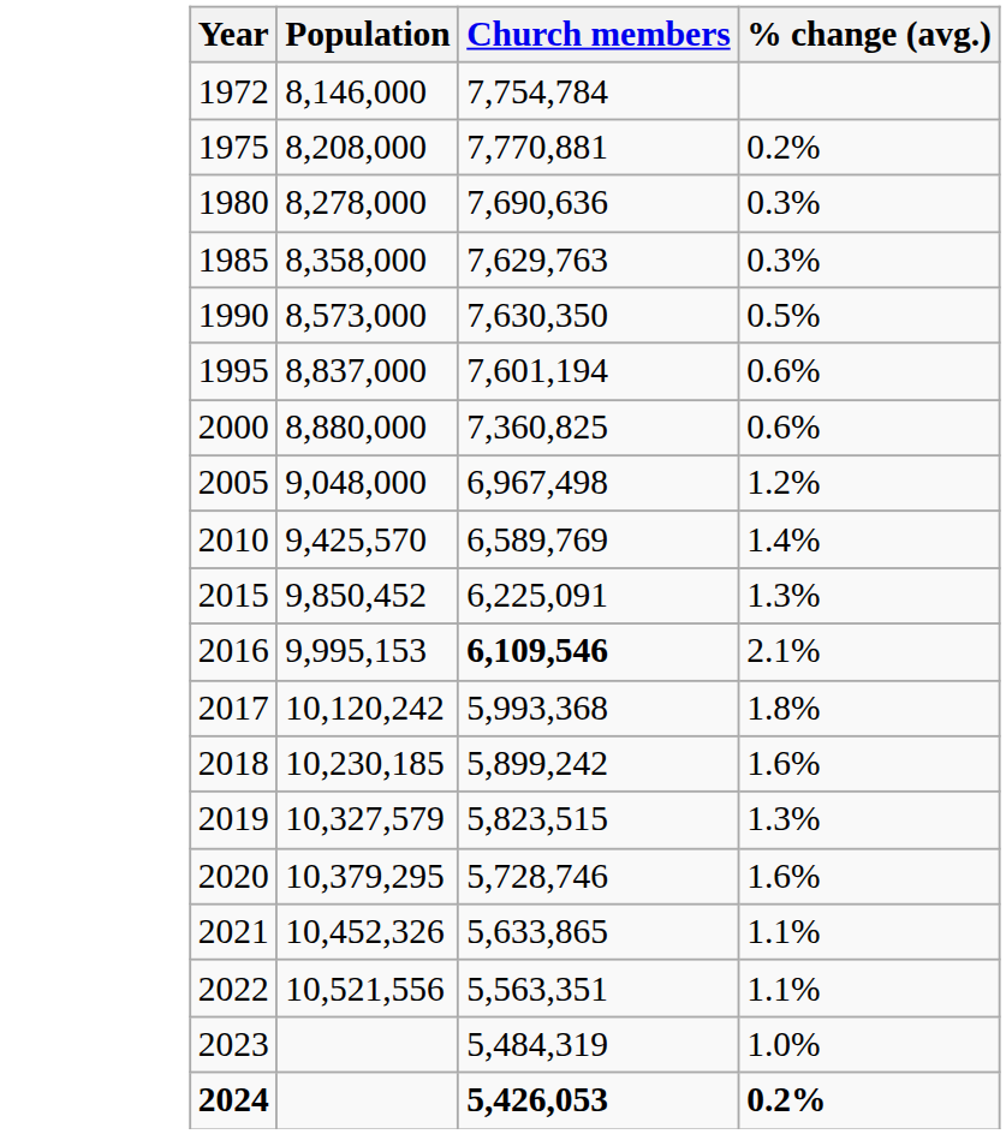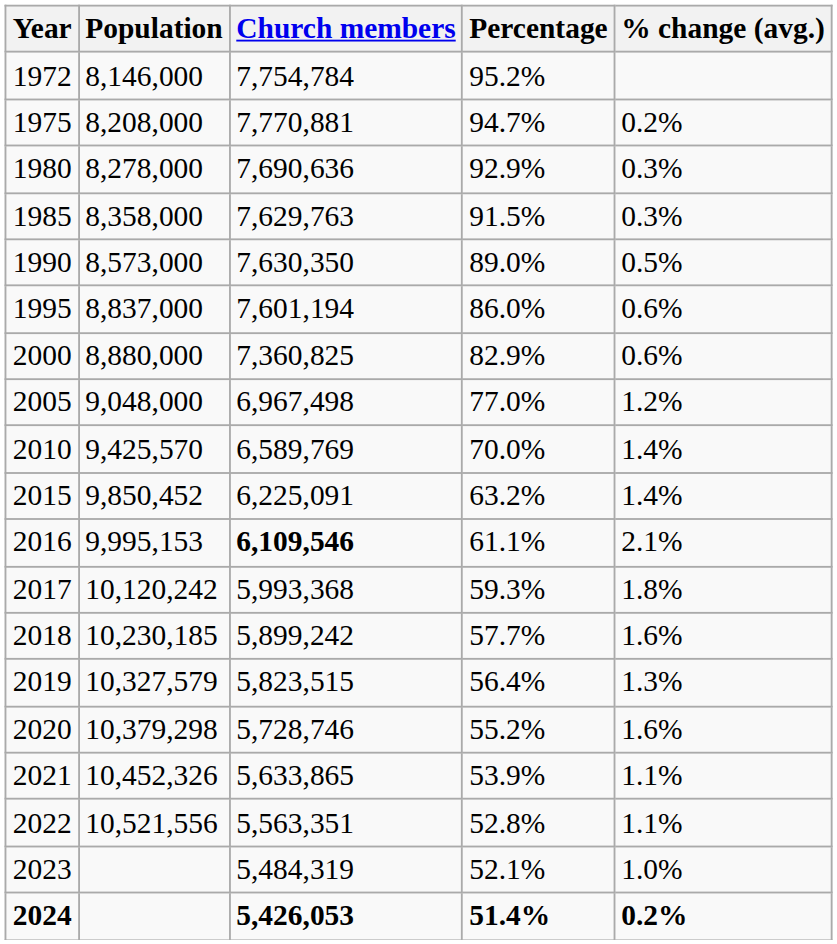 <table class="wikitable" style="float:right; clear:right; margin:0.5em 0 0.5em 1em;">
 <tr>
 <th>Year</th>
 <th>Population</th>
 <th><a href='#'>Church members</a></th>
+<th>Percentage</th>
 <th>% change (avg.)</th>
 </tr>
 <tr>
 <td>1972</td>
 <td>8,146,000</td>
 <td>7,754,784</td>
+<td>95.2%</td>
 <td></td>
 </tr>
 <tr>
 <td>1975</td>
 <td>8,208,000</td>
 <td>7,770,881</td>
+<td>94.7%</td>
 <td>0.2% </td>
 </tr>
 <tr>
 <td>1980</td>
 <td>8,278,000</td>
 <td>7,690,636</td>
+<td>92.9%</td>
 <td>0.3% </td>
 </tr>
 <tr>
 <td>1985</td>
 <td>8,358,000</td>
 <td>7,629,763</td>
+<td>91.5%</td>
 <td>0.3% </td>
 </tr>
 <tr>
 <td>1990</td>
 <td>8,573,000</td>
 <td>7,630,350</td>
+<td>89.0%</td>
 <td>0.5% </td>
 </tr>
 <tr>
 <td>1995</td>
 <td>8,837,000</td>
 <td>7,601,194</td>
+<td>86.0%</td>
 <td>0.6% </td>
 </tr>
 <tr>
 <td>2000</td>
 <td>8,880,000</td>
 <td>7,360,825</td>
+<td>82.9%</td>
 <td>0.6% </td>
 </tr>
 <tr>
 <td>2005</td>
 <td>9,048,000</td>
 <td>6,967,498</td>
+<td>77.0%</td>
 <td>1.2% </td>
 </tr>
 <tr>
 <td>2010</td>
 <td>9,425,570</td>
 <td>6,589,769</td>
+<td>70.0%</td>
 <td>1.4% </td>
 </tr>
 <tr>
 <td>2015</td>
 <td>9,850,452</td>
 <td>6,225,091</td>
-<td>1.3% </td>
+<td>63.2%</td>
+<td>1.4% </td>
 </tr>
 <tr>
 <td>2016</td>
 <td>9,995,153</td>
 <td><strong>6,109,546</strong></td>
+<td>61.1%</td>
 <td>2.1% </td>
 </tr>
 <tr>
 <td>2017</td>
 <td>10,120,242</td>
 <td>5,993,368</td>
+<td>59.3%</td>
 <td>1.8% </td>
 </tr>
 <tr>
 <td>2018</td>
 <td>10,230,185</td>
 <td>5,899,242</td>
+<td>57.7%</td>
 <td>1.6% </td>
 </tr>
 <tr>
 <td>2019</td>
 <td>10,327,579</td>
 <td>5,823,515</td>
+<td>56.4%</td>
 <td>1.3% </td>
 </tr>
 <tr>
 <td>2020</td>
-<td>10,379,295</td>
+<td>10,379,298</td>
 <td>5,728,746</td>
+<td>55.2%</td>
 <td>1.6% </td>
 </tr>
 <tr>
 <td>2021</td>
 <td>10,452,326</td>
 <td>5,633,865</td>
+<td>53.9%</td>
 <td>1.1% </td>
 </tr>
 <tr>
 <td>2022</td>
 <td>10,521,556</td>
 <td>5,563,351</td>
+<td>52.8%</td>
 <td>1.1% </td>
 </tr>
 <tr>
 <td>2023</td>
 <td></td>
 <td>5,484,319</td>
+<td>52.1%</td>
 <td>1.0% </td>
 </tr>
 <tr>
 <td><strong>2024</strong></td>
 <td><strong> </strong></td>
 <td><strong>5,426,053</strong></td>
+<td><strong>51.4%</strong></td>
 <td><strong>0.2%</strong> </td>
 </tr>
 </table>
